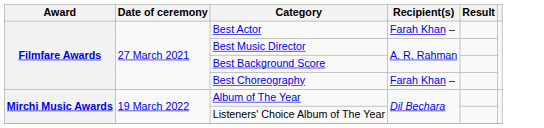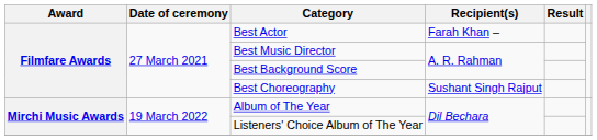 <table class="wikitable plainrowheaders sortable">
 <tr>
 <th scope="col">Award</th>
 <th scope="col">Date of ceremony</th>
 <th scope="col">Category</th>
 <th scope="col">Recipient(s)</th>
 <th scope="col" class="unsortable">Result</th>
 <th scope="col" class="unsortable"></th>
 </tr>
 <tr>
 <th scope="row" rowspan="4"><a href='#'>Filmfare Awards</a></th>
 <td rowspan="4"><a href='#'>27 March 2021</a></td>
 <td><a href='#'>Best Actor</a></td>
 <td><a href='#'>Farah Khan</a> – </td>
 <td></td>
 <td style="text-align:center;" rowspan="4"><br></td>
 </tr>
 <tr>
 <td><a href='#'>Best Music Director</a></td>
 <td rowspan="2"><a href='#'>A. R. Rahman</a></td>
 <td></td>
 </tr>
 <tr>
 <td><a href='#'>Best Background Score</a></td>
 <td></td>
 </tr>
 <tr>
 <td><a href='#'>Best Choreography</a></td>
-<td><a href='#'>Farah Khan</a> – </td>
+<td><a href='#'>Sushant Singh Rajput</a></td>
 <td></td>
 </tr>
 <tr>
 <th scope="row" rowspan="2"><a href='#'>Mirchi Music Awards</a></th>
 <td rowspan="2"><a href='#'>19 March 2022</a></td>
 <td><a href='#'>Album of The Year</a></td>
 <td rowspan="2"><em><a href='#'>Dil Bechara</a></em></td>
 <td></td>
 <td style="text-align:center;" rowspan="2"></td>
 </tr>
 <tr>
 <td>Listeners' Choice Album of The Year</td>
 <td></td>
 </tr>
 <tr>
 </tr>
 </table>
